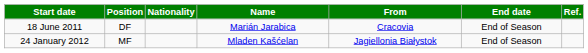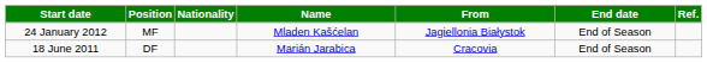 <table class="wikitable"  style="text-align:center; font-size:90%; ">
 <tr>
 <th style="background:green; color:white; width:150px;">Start date</th>
 <th style="background:green; color:white; width:50px;">Position</th>
 <th style="background:green; color:white; width:50px;">Nationality</th>
 <th style="background:green; color:white; width:200px;">Name</th>
 <th style="background:green; color:white; width:200px;">From</th>
 <th style="background:green; color:white; width:150px;">End date</th>
 <th style="background:green; color:white; width:25px;">Ref.</th>
 </tr>
 <tr>
+<td>24 January 2012</td>
+<td>MF</td>
+<td></td>
+<td><a href='#'>Mladen Kašćelan</a></td>
+<td><a href='#'>Jagiellonia Białystok</a></td>
+<td>End of Season</td>
+<td></td>
+</tr>
+<tr>
 <td>18 June 2011</td>
 <td>DF</td>
 <td></td>
 <td><a href='#'>Marián Jarabica</a></td>
 <td><a href='#'>Cracovia</a></td>
 <td>End of Season</td>
 <td></td>
 </tr>
-<tr>
-<td>24 January 2012</td>
-<td>MF</td>
-<td></td>
-<td><a href='#'>Mladen Kašćelan</a></td>
-<td><a href='#'>Jagiellonia Białystok</a></td>
-<td>End of Season</td>
-<td></td>
-</tr>
 </table>
